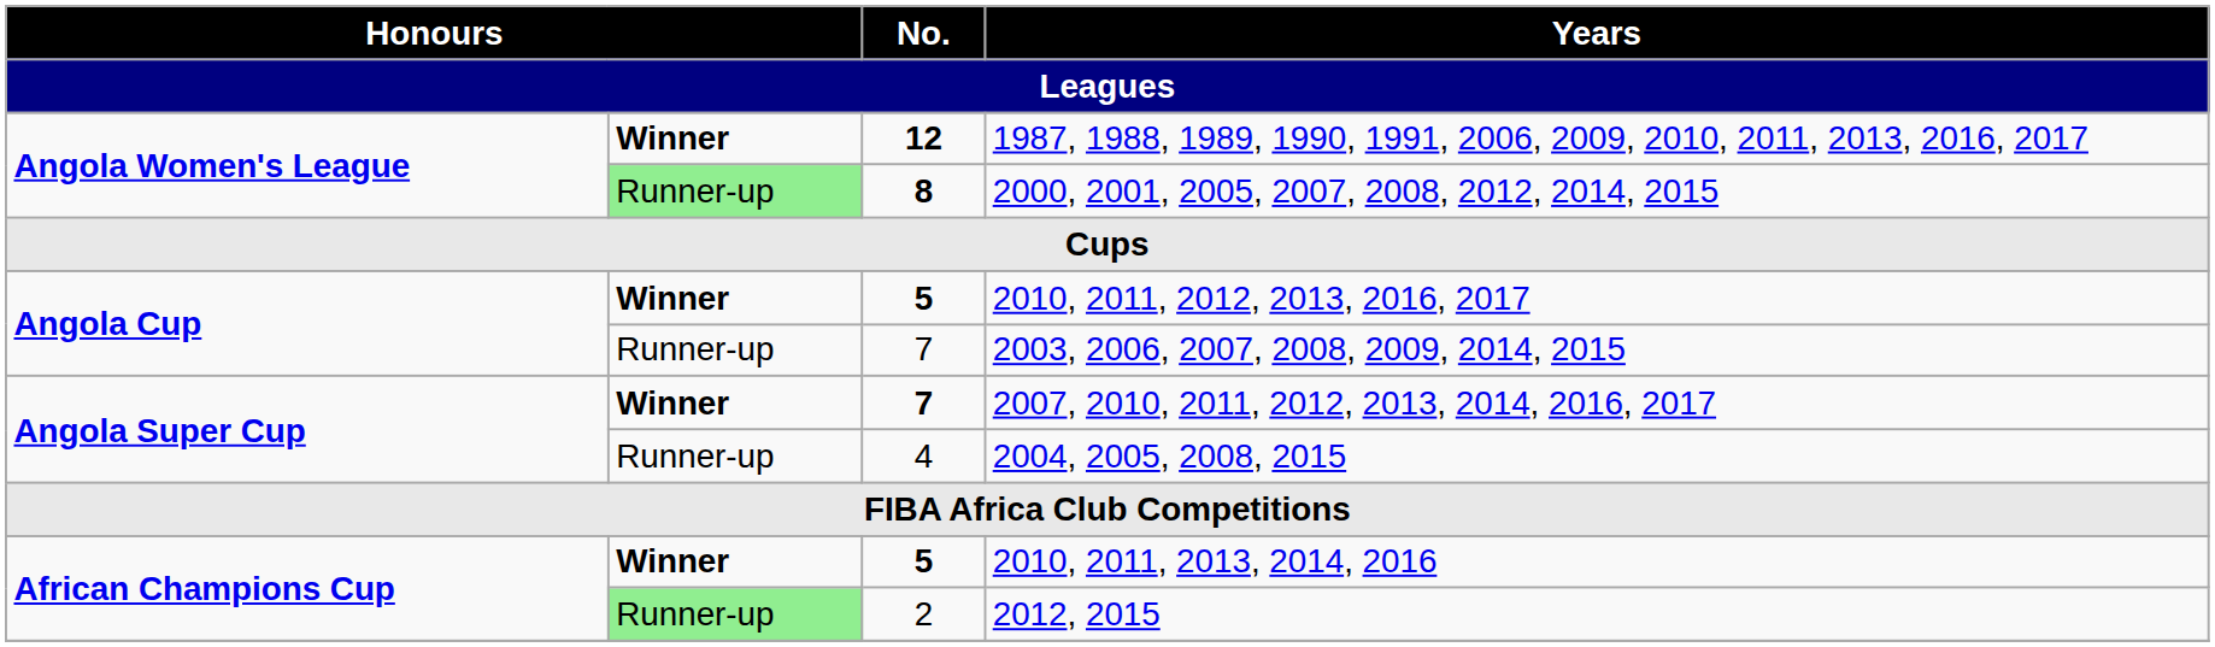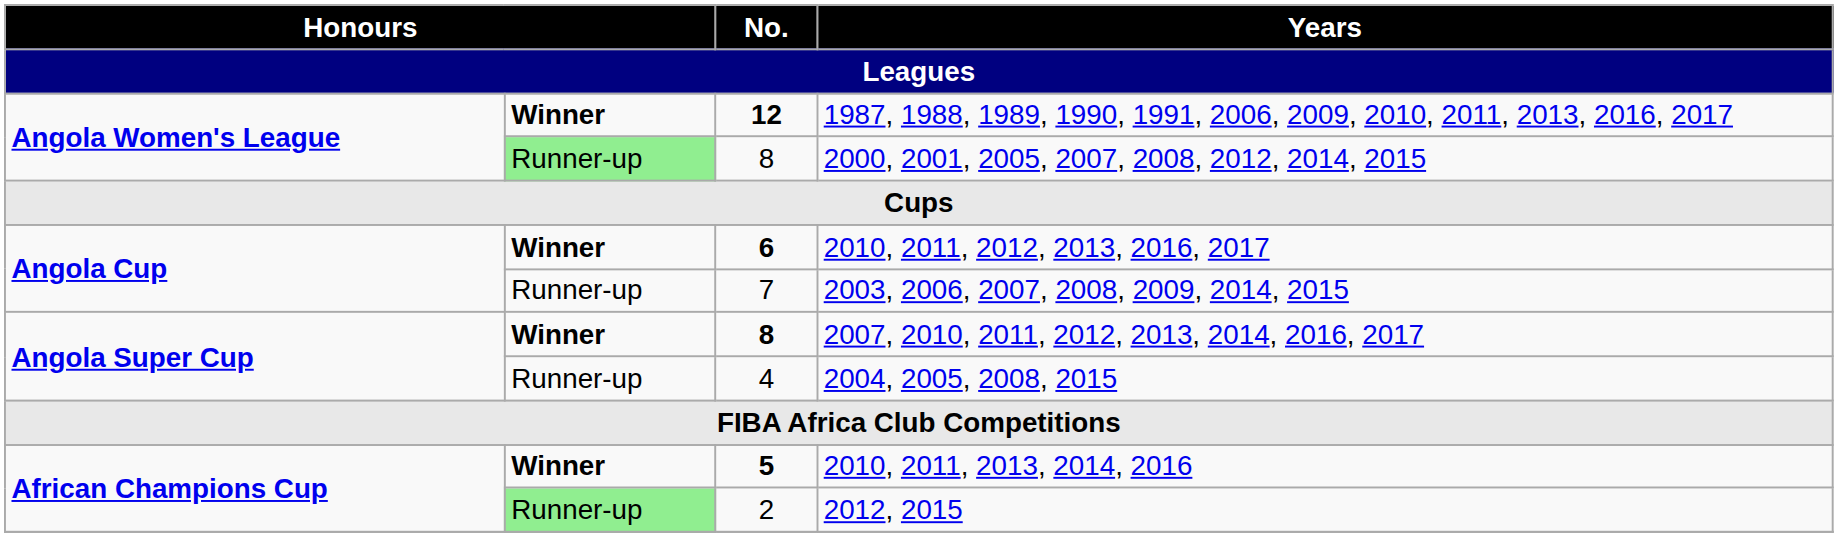 <table class="wikitable" width=75% style="font-size: 90%;">
 <tr>
 <th width=35% colspan=2 style="background:black;color: white">Honours</th>
 <th width=5% style="background:black;color: white">No.</th>
 <th width=50% style="background:black;color: white">Years</th>
 </tr>
 <tr>
 <th colspan="6" style="background:#000080;color: white">Leagues</th>
 </tr>
 <tr>
 <td rowspan=2><strong><a href='#'>Angola Women's League</a></strong></td>
 <td><strong>Winner</strong></td>
 <td align=center><strong>12</strong></td>
 <td><a href='#'>1987</a>, <a href='#'>1988</a>, <a href='#'>1989</a>, <a href='#'>1990</a>, <a href='#'>1991</a>, <a href='#'>2006</a>, <a href='#'>2009</a>, <a href='#'>2010</a>, <a href='#'>2011</a>, <a href='#'>2013</a>, <a href='#'>2016</a>, <a href='#'>2017</a></td>
 </tr>
 <tr>
 <td style="background: lightgreen;">Runner-up</td>
-<td align=center><strong>8</strong></td>
+<td align=center>8</td>
 <td><a href='#'>2000</a>, <a href='#'>2001</a>, <a href='#'>2005</a>, <a href='#'>2007</a>, <a href='#'>2008</a>, <a href='#'>2012</a>, <a href='#'>2014</a>, <a href='#'>2015</a></td>
 </tr>
 <tr>
 <th colspan="6" style="background:#E8E8E8;">Cups</th>
 </tr>
 <tr>
 <td rowspan=2><strong><a href='#'>Angola Cup</a></strong></td>
 <td><strong>Winner</strong></td>
-<td align=center><strong>5</strong></td>
+<td align=center><strong>6</strong></td>
 <td><a href='#'>2010</a>, <a href='#'>2011</a>, <a href='#'>2012</a>, <a href='#'>2013</a>, <a href='#'>2016</a>, <a href='#'>2017</a></td>
 </tr>
 <tr>
 <td>Runner-up</td>
 <td align=center>7</td>
 <td><a href='#'>2003</a>, <a href='#'>2006</a>, <a href='#'>2007</a>, <a href='#'>2008</a>, <a href='#'>2009</a>, <a href='#'>2014</a>, <a href='#'>2015</a></td>
 </tr>
 <tr>
 <td rowspan=2><strong><a href='#'>Angola Super Cup</a></strong></td>
 <td><strong>Winner</strong></td>
-<td align=center><strong>7</strong></td>
+<td align=center><strong>8</strong></td>
 <td><a href='#'>2007</a>, <a href='#'>2010</a>, <a href='#'>2011</a>, <a href='#'>2012</a>, <a href='#'>2013</a>, <a href='#'>2014</a>, <a href='#'>2016</a>, <a href='#'>2017</a></td>
 </tr>
 <tr>
 <td>Runner-up</td>
 <td align=center>4</td>
 <td><a href='#'>2004</a>, <a href='#'>2005</a>, <a href='#'>2008</a>, <a href='#'>2015</a></td>
 </tr>
 <tr>
 <th colspan="6" style="background:#E8E8E8;">FIBA Africa Club Competitions</th>
 </tr>
 <tr>
 <td rowspan=2><strong><a href='#'>African Champions Cup</a> </strong></td>
 <td><strong>Winner</strong></td>
 <td align=center><strong>5</strong></td>
 <td><a href='#'>2010</a>, <a href='#'>2011</a>, <a href='#'>2013</a>, <a href='#'>2014</a>, <a href='#'>2016</a></td>
 </tr>
 <tr>
 <td style="background: lightgreen;">Runner-up</td>
 <td align=center>2</td>
 <td><a href='#'>2012</a>, <a href='#'>2015</a></td>
 </tr>
 <tr>
 </tr>
 </table>
